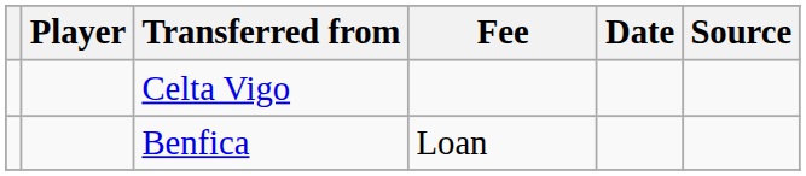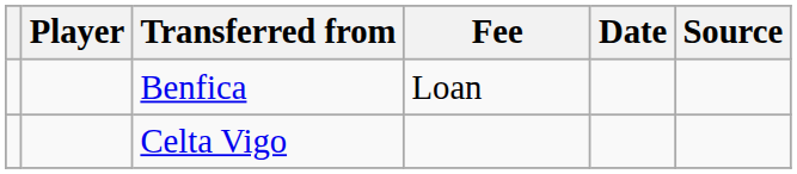 <table class="wikitable plainrowheaders sortable">
 <tr>
 <th></th>
 <th scope="col">Player</th>
 <th>Transferred from</th>
 <th style="width: 80px;">Fee</th>
 <th scope="col">Date</th>
 <th scope="col">Source</th>
 </tr>
 <tr>
 <td align="center"></td>
 <td> </td>
-<td> <a href='#'>Celta Vigo</a></td>
-<td></td>
+<td> <a href='#'>Benfica</a></td>
+<td>Loan</td>
 <td></td>
 <td></td>
 </tr>
 <tr>
 <td align="center"></td>
 <td> </td>
-<td> <a href='#'>Benfica</a></td>
-<td>Loan</td>
+<td> <a href='#'>Celta Vigo</a></td>
+<td></td>
 <td></td>
 <td></td>
 </tr>
 </table>
